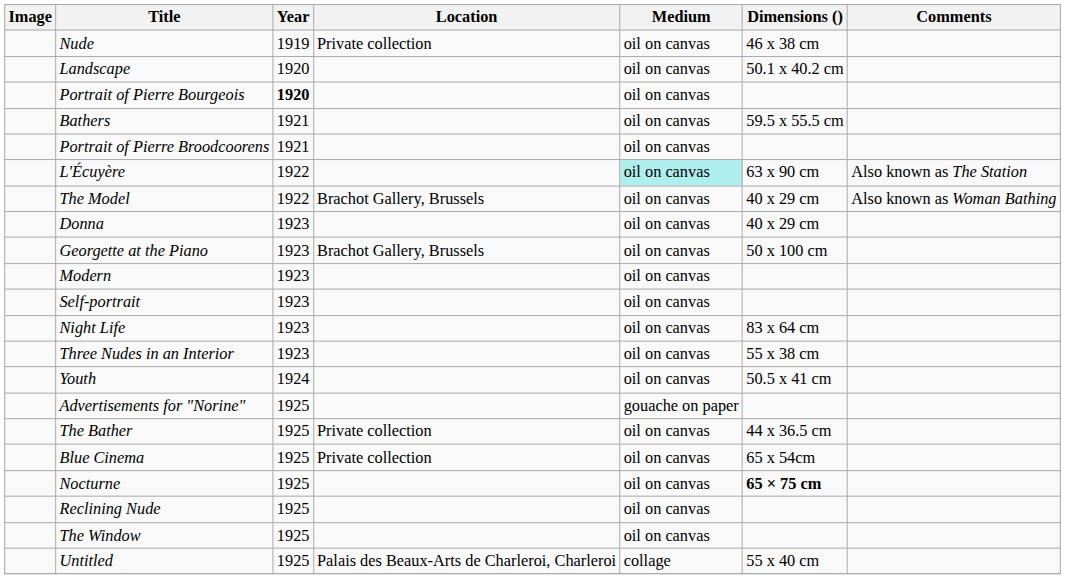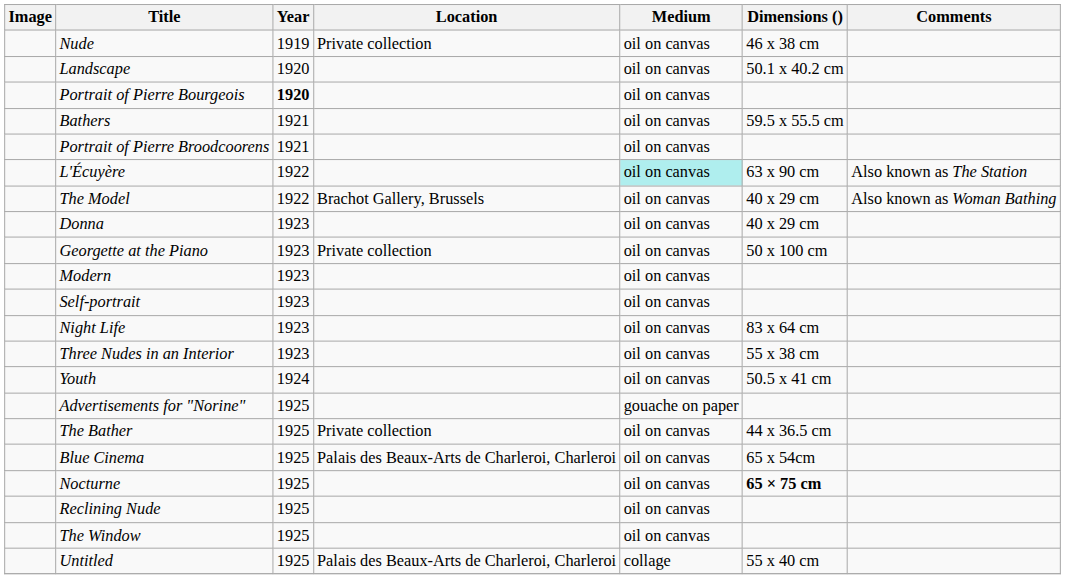 <table class="sortable wikitable" style="margin-left:0.5em; text-align:left">
 <tr>
 <th>Image</th>
 <th>Title</th>
 <th>Year</th>
 <th>Location</th>
 <th>Medium</th>
 <th>Dimensions ()</th>
 <th>Comments</th>
 </tr>
 <tr>
 <td></td>
 <td><em>Nude</em></td>
 <td>1919</td>
 <td>Private collection</td>
 <td>oil on canvas</td>
 <td>46 x 38 cm</td>
 <td></td>
 </tr>
 <tr>
 <td></td>
 <td><em>Landscape</em></td>
 <td>1920</td>
 <td></td>
 <td>oil on canvas</td>
 <td>50.1 x 40.2 cm</td>
 <td></td>
 </tr>
 <tr>
 <td></td>
 <td><em>Portrait of Pierre Bourgeois</em></td>
 <td><strong>1920</strong></td>
 <td></td>
 <td>oil on canvas</td>
 <td></td>
 <td></td>
 </tr>
 <tr>
 <td></td>
 <td><em>Bathers</em></td>
 <td>1921</td>
 <td></td>
 <td>oil on canvas</td>
 <td>59.5 x 55.5 cm</td>
 <td></td>
 </tr>
 <tr>
 <td></td>
 <td><em>Portrait of Pierre Broodcoorens</em></td>
 <td>1921</td>
 <td></td>
 <td>oil on canvas</td>
 <td></td>
 <td></td>
 </tr>
 <tr>
 <td></td>
 <td><em>L'Écuyère</em></td>
 <td>1922</td>
 <td></td>
 <td style="background: paleturquoise;">oil on canvas</td>
 <td>63 x 90 cm</td>
 <td>Also known as <em>The Station</em></td>
 </tr>
 <tr>
 <td></td>
 <td><em>The Model</em></td>
 <td>1922</td>
 <td>Brachot Gallery, Brussels</td>
 <td>oil on canvas</td>
 <td>40 x 29 cm</td>
 <td>Also known as <em>Woman Bathing</em></td>
 </tr>
 <tr>
 <td></td>
 <td><em>Donna</em></td>
 <td>1923</td>
 <td></td>
 <td>oil on canvas</td>
 <td>40 x 29 cm</td>
 <td></td>
 </tr>
 <tr>
 <td></td>
 <td><em>Georgette at the Piano</em></td>
 <td>1923</td>
-<td>Brachot Gallery, Brussels</td>
+<td>Private collection</td>
 <td>oil on canvas</td>
 <td>50 x 100 cm</td>
 <td></td>
 </tr>
 <tr>
 <td></td>
 <td><em>Modern</em></td>
 <td>1923</td>
 <td></td>
 <td>oil on canvas</td>
 <td></td>
 <td></td>
 </tr>
 <tr>
 <td></td>
 <td><em>Self-portrait</em></td>
 <td>1923</td>
 <td></td>
 <td>oil on canvas</td>
 <td></td>
 <td></td>
 </tr>
 <tr>
 <td></td>
 <td><em>Night Life</em></td>
 <td>1923</td>
 <td></td>
 <td>oil on canvas</td>
 <td>83 x 64 cm</td>
 <td></td>
 </tr>
 <tr>
 <td></td>
 <td><em>Three Nudes in an Interior</em></td>
 <td>1923</td>
 <td></td>
 <td>oil on canvas</td>
 <td>55 x 38 cm</td>
 <td></td>
 </tr>
 <tr>
 <td></td>
 <td><em>Youth</em></td>
 <td>1924</td>
 <td></td>
 <td>oil on canvas</td>
 <td>50.5 x 41 cm</td>
 <td></td>
 </tr>
 <tr>
 <td></td>
 <td><em>Advertisements for "Norine"</em></td>
 <td>1925</td>
 <td></td>
 <td>gouache on paper</td>
 <td></td>
 <td></td>
 </tr>
 <tr>
 <td></td>
 <td><em>The Bather</em></td>
 <td>1925</td>
 <td>Private collection</td>
 <td>oil on canvas</td>
 <td>44 x 36.5 cm</td>
 <td></td>
 </tr>
 <tr>
 <td></td>
 <td><em>Blue Cinema</em></td>
 <td>1925</td>
-<td>Private collection</td>
+<td>Palais des Beaux-Arts de Charleroi, Charleroi</td>
 <td>oil on canvas</td>
 <td>65 x 54cm</td>
 <td></td>
 </tr>
 <tr>
 <td></td>
 <td><em>Nocturne</em></td>
 <td>1925</td>
 <td></td>
 <td>oil on canvas</td>
 <td><strong>65 × 75 cm</strong></td>
 <td></td>
 </tr>
 <tr>
 <td></td>
 <td><em>Reclining Nude</em></td>
 <td>1925</td>
 <td></td>
 <td>oil on canvas</td>
 <td></td>
 <td></td>
 </tr>
 <tr>
 <td></td>
 <td><em>The Window</em></td>
 <td>1925</td>
 <td></td>
 <td>oil on canvas</td>
 <td></td>
 <td></td>
 </tr>
 <tr>
 <td></td>
 <td><em>Untitled</em></td>
 <td>1925</td>
 <td>Palais des Beaux-Arts de Charleroi, Charleroi</td>
 <td>collage</td>
 <td>55 x 40 cm</td>
 <td></td>
 </tr>
 <tr>
 </tr>
 </table>
